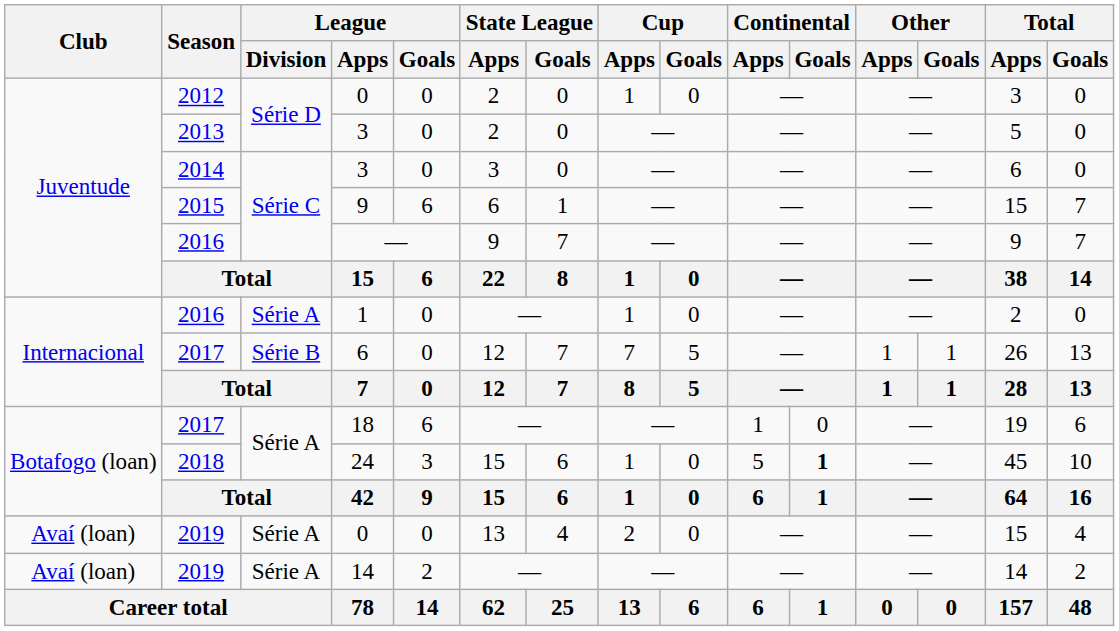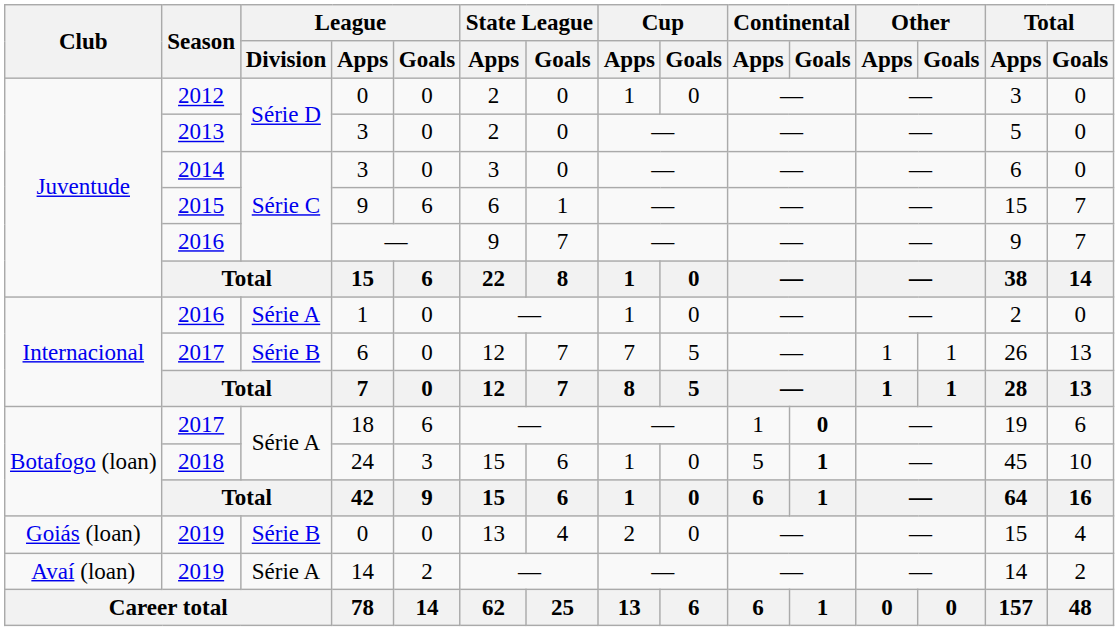 <table class="wikitable" style="text-align: center">
 <tr>
 <th rowspan="2">Club</th>
 <th rowspan="2">Season</th>
 <th colspan="3">League</th>
 <th colspan="2">State League</th>
 <th colspan="2">Cup</th>
 <th colspan="2">Continental</th>
 <th colspan="2">Other</th>
 <th colspan="2">Total</th>
 </tr>
 <tr>
 <th>Division</th>
 <th>Apps</th>
 <th>Goals</th>
 <th>Apps</th>
 <th>Goals</th>
 <th>Apps</th>
 <th>Goals</th>
 <th>Apps</th>
 <th>Goals</th>
 <th>Apps</th>
 <th>Goals</th>
 <th>Apps</th>
 <th>Goals</th>
 </tr>
 <tr>
 <td rowspan="6"><a href='#'>Juventude</a></td>
 <td><a href='#'>2012</a></td>
 <td rowspan="2"><a href='#'>Série D</a></td>
 <td>0</td>
 <td>0</td>
 <td>2</td>
 <td>0</td>
 <td>1</td>
 <td>0</td>
 <td colspan="2">—</td>
 <td colspan="2">—</td>
 <td>3</td>
 <td>0</td>
 </tr>
 <tr>
 <td><a href='#'>2013</a></td>
 <td>3</td>
 <td>0</td>
 <td>2</td>
 <td>0</td>
 <td colspan="2">—</td>
 <td colspan="2">—</td>
 <td colspan="2">—</td>
 <td>5</td>
 <td>0</td>
 </tr>
 <tr>
 <td><a href='#'>2014</a></td>
 <td rowspan="3"><a href='#'>Série C</a></td>
 <td>3</td>
 <td>0</td>
 <td>3</td>
 <td>0</td>
 <td colspan="2">—</td>
 <td colspan="2">—</td>
 <td colspan="2">—</td>
 <td>6</td>
 <td>0</td>
 </tr>
 <tr>
 <td><a href='#'>2015</a></td>
 <td>9</td>
 <td>6</td>
 <td>6</td>
 <td>1</td>
 <td colspan="2">—</td>
 <td colspan="2">—</td>
 <td colspan="2">—</td>
 <td>15</td>
 <td>7</td>
 </tr>
 <tr>
 <td><a href='#'>2016</a></td>
 <td colspan="2">—</td>
 <td>9</td>
 <td>7</td>
 <td colspan="2">—</td>
 <td colspan="2">—</td>
 <td colspan="2">—</td>
 <td>9</td>
 <td>7</td>
 </tr>
 <tr>
 <th colspan="2"><strong>Total</strong></th>
 <th>15</th>
 <th>6</th>
 <th>22</th>
 <th>8</th>
 <th>1</th>
 <th>0</th>
 <th colspan="2">—</th>
 <th colspan="2">—</th>
 <th>38</th>
 <th>14</th>
 </tr>
 <tr>
 <td rowspan="3"><a href='#'>Internacional</a></td>
 <td><a href='#'>2016</a></td>
 <td><a href='#'>Série A</a></td>
 <td>1</td>
 <td>0</td>
 <td colspan="2">—</td>
 <td>1</td>
 <td>0</td>
 <td colspan="2">—</td>
 <td colspan="2">—</td>
 <td>2</td>
 <td>0</td>
 </tr>
 <tr>
 <td><a href='#'>2017</a></td>
 <td><a href='#'>Série B</a></td>
 <td>6</td>
 <td>0</td>
 <td>12</td>
 <td>7</td>
 <td>7</td>
 <td>5</td>
 <td colspan="2">—</td>
 <td>1</td>
 <td>1</td>
 <td>26</td>
 <td>13</td>
 </tr>
 <tr>
 <th colspan="2"><strong>Total</strong></th>
 <th>7</th>
 <th>0</th>
 <th>12</th>
 <th>7</th>
 <th>8</th>
 <th>5</th>
 <th colspan="2">—</th>
 <th>1</th>
 <th>1</th>
 <th>28</th>
 <th>13</th>
 </tr>
 <tr>
 <td rowspan="3"><a href='#'>Botafogo</a> (loan)</td>
 <td><a href='#'>2017</a></td>
 <td rowspan="2">Série A</td>
 <td>18</td>
 <td>6</td>
 <td colspan="2">—</td>
 <td colspan="2">—</td>
 <td>1</td>
-<td>0</td>
+<td><strong>0</strong></td>
 <td colspan="2">—</td>
 <td>19</td>
 <td>6</td>
 </tr>
 <tr>
 <td><a href='#'>2018</a></td>
 <td>24</td>
 <td>3</td>
 <td>15</td>
 <td>6</td>
 <td>1</td>
 <td>0</td>
 <td>5</td>
 <td><strong>1</strong></td>
 <td colspan="2">—</td>
 <td>45</td>
 <td>10</td>
 </tr>
 <tr>
 <th colspan="2"><strong>Total</strong></th>
 <th>42</th>
 <th>9</th>
 <th>15</th>
 <th>6</th>
 <th>1</th>
 <th>0</th>
 <th>6</th>
 <th>1</th>
 <th colspan="2">—</th>
 <th>64</th>
 <th>16</th>
 </tr>
 <tr>
-<td><a href='#'>Avaí</a> (loan)</td>
+<td><a href='#'>Goiás</a> (loan)</td>
 <td><a href='#'>2019</a></td>
-<td>Série A</td>
+<td><a href='#'>Série B</a></td>
 <td>0</td>
 <td>0</td>
 <td>13</td>
 <td>4</td>
 <td>2</td>
 <td>0</td>
 <td colspan="2">—</td>
 <td colspan="2">—</td>
 <td>15</td>
 <td>4</td>
 </tr>
 <tr>
 <td><a href='#'>Avaí</a> (loan)</td>
 <td><a href='#'>2019</a></td>
 <td>Série A</td>
 <td>14</td>
 <td>2</td>
 <td colspan="2">—</td>
 <td colspan="2">—</td>
 <td colspan="2">—</td>
 <td colspan="2">—</td>
 <td>14</td>
 <td>2</td>
 </tr>
 <tr>
 <th colspan="3"><strong>Career total</strong></th>
 <th>78</th>
 <th>14</th>
 <th>62</th>
 <th>25</th>
 <th>13</th>
 <th>6</th>
 <th>6</th>
 <th>1</th>
 <th>0</th>
 <th>0</th>
 <th>157</th>
 <th>48</th>
 </tr>
 </table>
